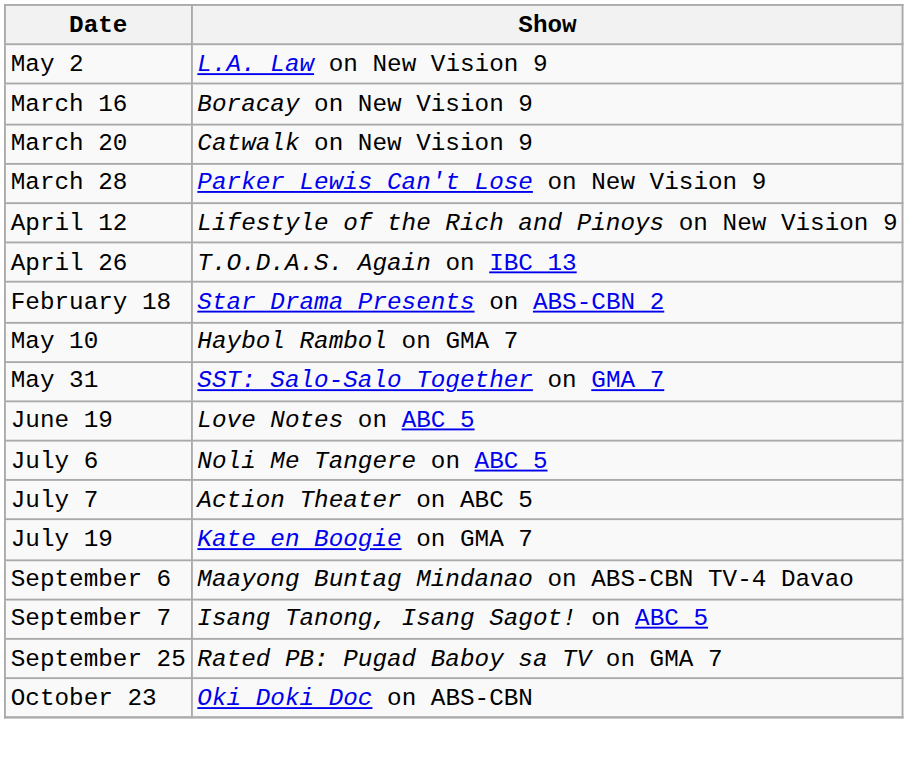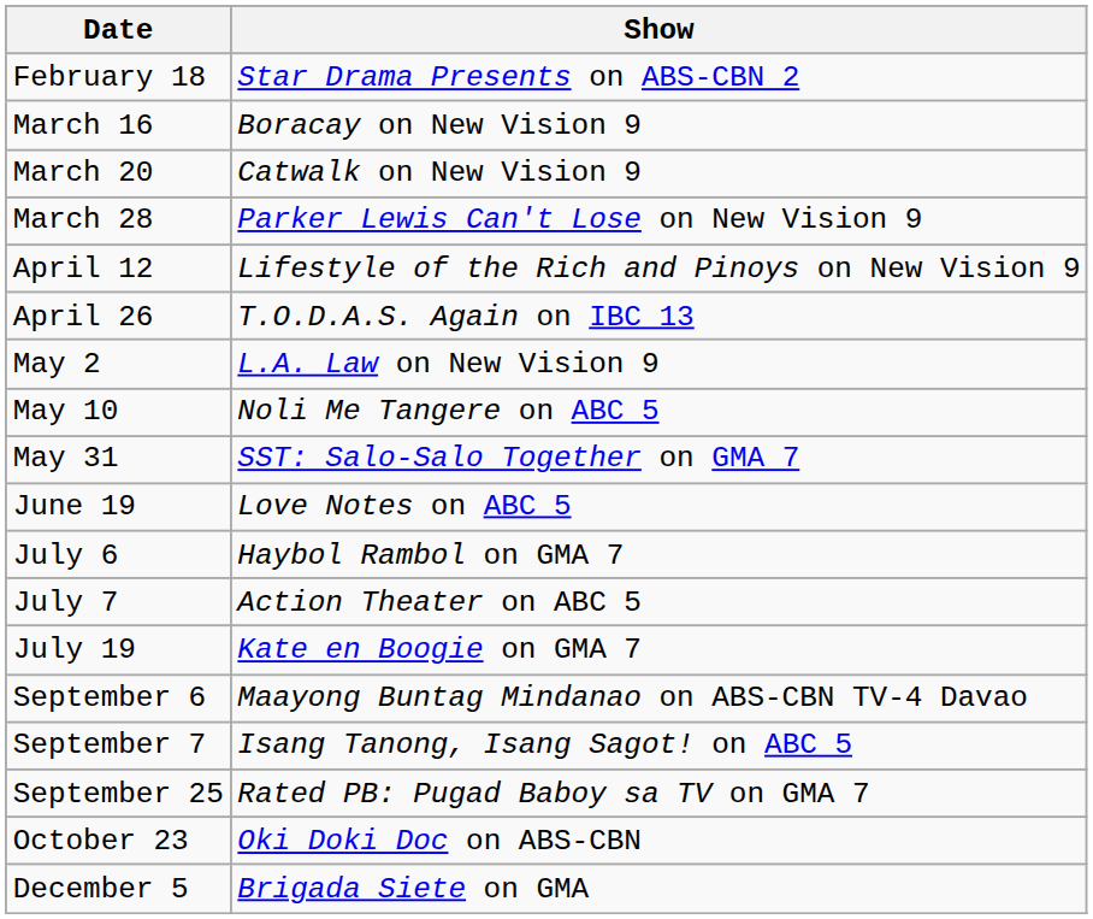 <table class="wikitable">
 <tr>
 <th>Date</th>
 <th>Show</th>
 </tr>
 <tr>
-<td>May 2</td>
-<td><em><a href='#'>L.A. Law</a></em> on New Vision 9</td>
+<td>February 18</td>
+<td><em><a href='#'>Star Drama Presents</a></em> on <a href='#'>ABS-CBN 2</a></td>
 </tr>
 <tr>
 <td>March 16</td>
 <td><em>Boracay</em> on New Vision 9</td>
 </tr>
 <tr>
 <td>March 20</td>
 <td><em>Catwalk</em> on New Vision 9</td>
 </tr>
 <tr>
 <td>March 28</td>
 <td><em><a href='#'>Parker Lewis Can't Lose</a></em> on New Vision 9</td>
 </tr>
 <tr>
 <td>April 12</td>
 <td><em>Lifestyle of the Rich and Pinoys</em> on New Vision 9</td>
 </tr>
 <tr>
 <td>April 26</td>
 <td><em>T.O.D.A.S. Again</em> on <a href='#'>IBC 13</a></td>
 </tr>
 <tr>
-<td>February 18</td>
-<td><em><a href='#'>Star Drama Presents</a></em> on <a href='#'>ABS-CBN 2</a></td>
+<td>May 2</td>
+<td><em><a href='#'>L.A. Law</a></em> on New Vision 9</td>
 </tr>
 <tr>
 <td>May 10</td>
-<td><em>Haybol Rambol</em> on GMA 7</td>
+<td><em>Noli Me Tangere</em> on <a href='#'>ABC 5</a></td>
 </tr>
 <tr>
 <td>May 31</td>
 <td><em><a href='#'>SST: Salo-Salo Together</a></em> on <a href='#'>GMA 7</a></td>
 </tr>
 <tr>
 <td>June 19</td>
 <td><em>Love Notes</em> on <a href='#'>ABC 5</a></td>
 </tr>
 <tr>
 <td>July 6</td>
-<td><em>Noli Me Tangere</em> on <a href='#'>ABC 5</a></td>
+<td><em>Haybol Rambol</em> on GMA 7</td>
 </tr>
 <tr>
 <td>July 7</td>
 <td><em>Action Theater</em> on ABC 5</td>
 </tr>
 <tr>
 <td>July 19</td>
 <td><em><a href='#'>Kate en Boogie</a></em> on GMA 7</td>
 </tr>
 <tr>
 <td>September 6</td>
 <td><em>Maayong Buntag Mindanao</em> on ABS-CBN TV-4 Davao</td>
 </tr>
 <tr>
 <td>September 7</td>
 <td><em>Isang Tanong, Isang Sagot!</em> on <a href='#'>ABC 5</a></td>
 </tr>
 <tr>
 <td>September 25</td>
 <td><em>Rated PB: Pugad Baboy sa TV</em> on GMA 7</td>
 </tr>
 <tr>
 <td>October 23</td>
 <td><em><a href='#'>Oki Doki Doc</a></em> on ABS-CBN</td>
 </tr>
 <tr>
+<td>December 5</td>
+<td><em><a href='#'>Brigada Siete</a></em> on GMA</td>
+</tr>
+<tr>
 </tr>
 </table>
